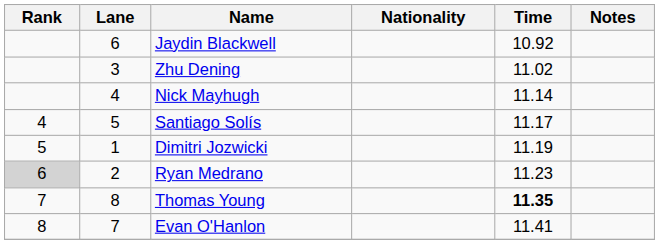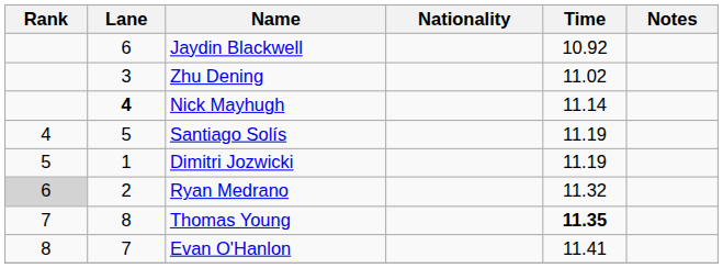 <table class="wikitable sortable" style="text-align:center ; width:50%">
 <tr>
 <th>Rank</th>
 <th>Lane</th>
 <th>Name</th>
 <th>Nationality</th>
 <th>Time</th>
 <th>Notes</th>
 </tr>
 <tr>
 <td></td>
 <td>6</td>
 <td align=left><a href='#'>Jaydin Blackwell</a></td>
 <td align=left></td>
 <td>10.92</td>
 <td></td>
 </tr>
 <tr>
 <td></td>
 <td>3</td>
 <td align=left><a href='#'>Zhu Dening</a></td>
 <td align=left></td>
 <td>11.02</td>
 <td></td>
 </tr>
 <tr>
 <td></td>
-<td>4</td>
+<td><strong>4</strong></td>
 <td align=left><a href='#'>Nick Mayhugh</a></td>
 <td align=left></td>
 <td>11.14</td>
 <td></td>
 </tr>
 <tr>
 <td>4</td>
 <td>5</td>
 <td align=left><a href='#'>Santiago Solís</a></td>
 <td align=left></td>
-<td>11.17</td>
+<td>11.19</td>
 <td></td>
 </tr>
 <tr>
 <td>5</td>
 <td>1</td>
 <td align=left><a href='#'>Dimitri Jozwicki</a></td>
 <td align=left></td>
 <td>11.19</td>
 <td></td>
 </tr>
 <tr>
 <td style="background: lightgrey;">6</td>
 <td>2</td>
 <td align=left><a href='#'>Ryan Medrano</a></td>
 <td align=left></td>
-<td>11.23</td>
+<td>11.32</td>
 <td></td>
 </tr>
 <tr>
 <td>7</td>
 <td>8</td>
 <td align=left><a href='#'>Thomas Young</a></td>
 <td align=left></td>
 <td><strong>11.35</strong></td>
 <td></td>
 </tr>
 <tr>
 <td>8</td>
 <td>7</td>
 <td align=left><a href='#'>Evan O'Hanlon</a></td>
 <td align=left></td>
 <td>11.41</td>
 <td></td>
 </tr>
 <tr>
 </tr>
 </table>
